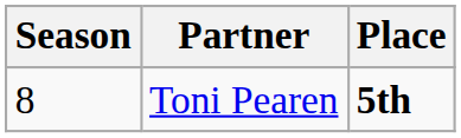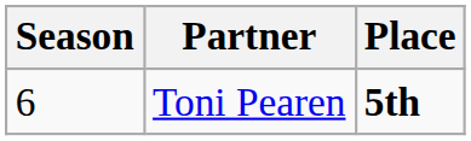 <table class="wikitable sortable" style="margin:auto;float:left;">
 <tr>
 <th>Season</th>
 <th>Partner</th>
 <th>Place</th>
 </tr>
 <tr>
-<td>8</td>
+<td>6</td>
 <td><a href='#'>Toni Pearen</a></td>
 <td><strong>5th</strong></td>
 </tr>
 </table>
